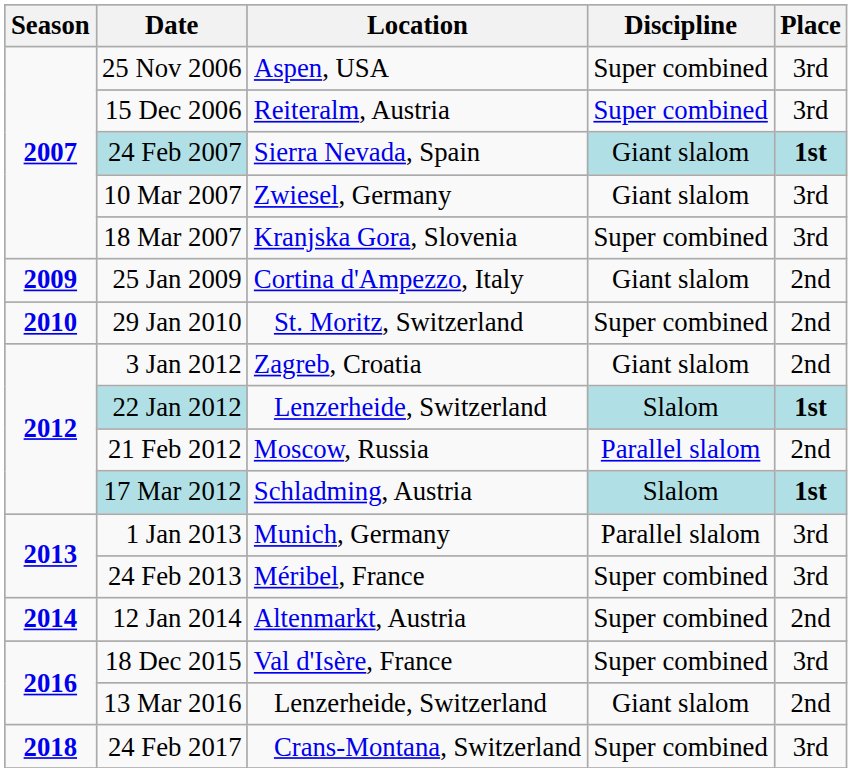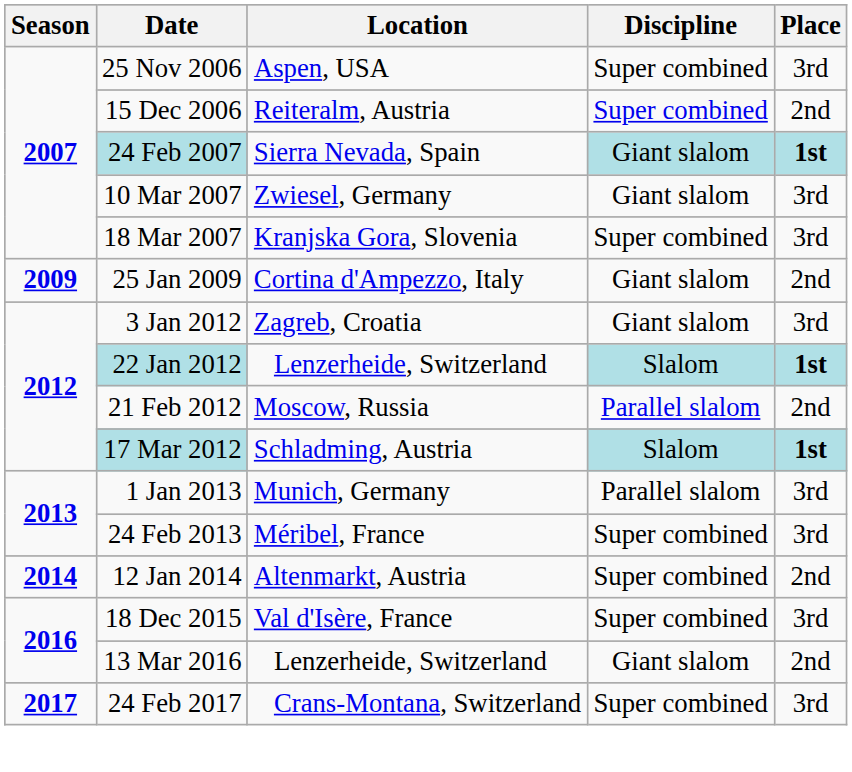 <table class="wikitable">
 <tr>
 <th>Season</th>
 <th>Date</th>
 <th>Location</th>
 <th>Discipline</th>
 <th>Place</th>
 </tr>
 <tr>
 <td align=center rowspan=5><strong><a href='#'>2007</a></strong></td>
 <td align=right>25 Nov 2006</td>
 <td> <a href='#'>Aspen</a>, USA</td>
 <td align=center>Super combined</td>
 <td align=center>3rd</td>
 </tr>
 <tr>
 <td align=right>15 Dec 2006</td>
 <td> <a href='#'>Reiteralm</a>, Austria</td>
 <td align=center><a href='#'>Super combined</a></td>
-<td align=center>3rd</td>
+<td align=center>2nd</td>
 </tr>
 <tr>
 <td align=right bgcolor="#BOEOE6">24 Feb 2007</td>
 <td> <a href='#'>Sierra Nevada</a>, Spain</td>
 <td align=center bgcolor="#BOEOE6">Giant slalom</td>
 <td align=center bgcolor="#BOEOE6"><strong>1st</strong></td>
 </tr>
 <tr>
 <td align=right>10 Mar 2007</td>
 <td> <a href='#'>Zwiesel</a>, Germany</td>
 <td align=center>Giant slalom</td>
 <td align=center>3rd</td>
 </tr>
 <tr>
 <td align=right>18 Mar 2007</td>
 <td> <a href='#'>Kranjska Gora</a>, Slovenia</td>
 <td align=center>Super combined</td>
 <td align=center>3rd</td>
 </tr>
 <tr>
 <td align=center><strong><a href='#'>2009</a></strong></td>
 <td align=right>25 Jan 2009</td>
 <td> <a href='#'>Cortina d'Ampezzo</a>, Italy</td>
 <td align=center>Giant slalom</td>
 <td align=center>2nd</td>
 </tr>
 <tr>
-<td align=center><strong><a href='#'>2010</a></strong></td>
-<td align=right>29 Jan 2010</td>
-<td>   <a href='#'>St. Moritz</a>, Switzerland</td>
-<td align=center>Super combined</td>
-<td align=center>2nd</td>
-</tr>
-<tr>
 <td align=center rowspan=4><strong><a href='#'>2012</a></strong></td>
 <td align=right>3 Jan 2012</td>
 <td> <a href='#'>Zagreb</a>, Croatia</td>
 <td align=center>Giant slalom</td>
-<td align=center>2nd</td>
+<td align=center>3rd</td>
 </tr>
 <tr>
 <td align=right bgcolor="#BOEOE6">22 Jan 2012</td>
 <td>   <a href='#'>Lenzerheide</a>, Switzerland</td>
 <td align=center bgcolor="#BOEOE6">Slalom</td>
 <td align=center bgcolor="#BOEOE6"><strong>1st</strong></td>
 </tr>
 <tr>
 <td align=right>21 Feb 2012</td>
 <td> <a href='#'>Moscow</a>, Russia</td>
 <td align=center><a href='#'>Parallel slalom</a></td>
 <td align=center>2nd</td>
 </tr>
 <tr>
 <td align=right bgcolor="#BOEOE6">17 Mar 2012</td>
 <td> <a href='#'>Schladming</a>, Austria</td>
 <td align=center bgcolor="#BOEOE6">Slalom</td>
 <td align=center bgcolor="#BOEOE6"><strong>1st</strong></td>
 </tr>
 <tr>
 <td align=center rowspan=2><strong><a href='#'>2013</a></strong></td>
 <td align=right>1 Jan 2013</td>
 <td> <a href='#'>Munich</a>, Germany</td>
 <td align=center>Parallel slalom</td>
 <td align=center>3rd</td>
 </tr>
 <tr>
 <td align=right>24 Feb 2013</td>
 <td> <a href='#'>Méribel</a>, France</td>
 <td align=center>Super combined</td>
 <td align=center>3rd</td>
 </tr>
 <tr>
 <td align=center><strong><a href='#'>2014</a></strong></td>
 <td align=right>12 Jan 2014</td>
 <td align=left> <a href='#'>Altenmarkt</a>, Austria</td>
 <td align=center>Super combined</td>
 <td align=center>2nd</td>
 </tr>
 <tr>
 <td align=center rowspan=2><strong><a href='#'>2016</a></strong></td>
 <td align=right>18 Dec 2015</td>
 <td align=left> <a href='#'>Val d'Isère</a>, France</td>
 <td align=center>Super combined</td>
 <td align=center>3rd</td>
 </tr>
 <tr>
 <td align=right>13 Mar 2016</td>
 <td align=left>   Lenzerheide, Switzerland</td>
 <td align=center>Giant slalom</td>
 <td align=center>2nd</td>
 </tr>
 <tr>
-<td align=center rowspan=1><strong><a href='#'>2018</a></strong></td>
+<td align=center rowspan=1><strong><a href='#'>2017</a></strong></td>
 <td align=right>24 Feb 2017</td>
 <td align=left>   <a href='#'>Crans-Montana</a>, Switzerland</td>
 <td align=center>Super combined</td>
 <td align=center>3rd</td>
 </tr>
 </table>
